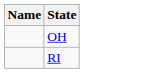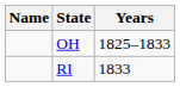 <table class="wikitable sortable">
 <tr>
 <th>Name</th>
 <th>State</th>
+<th>Years</th>
 </tr>
 <tr>
 <td></td>
 <td><a href='#'>OH</a></td>
+<td>1825–1833</td>
 </tr>
 <tr>
 <td></td>
 <td><a href='#'>RI</a></td>
+<td>1833</td>
 </tr>
 </table>
